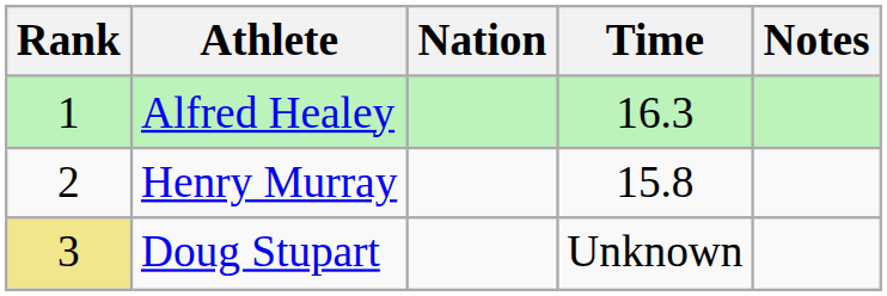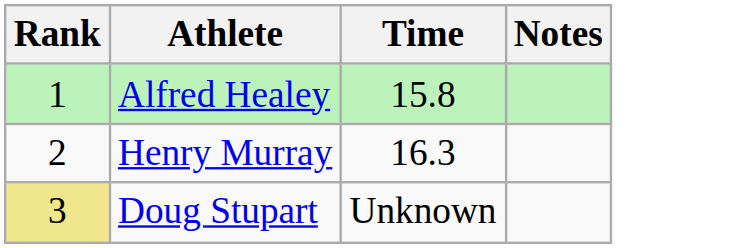 <table class="wikitable sortable" style="text-align:center">
 <tr>
 <th>Rank</th>
 <th>Athlete</th>
-<th>Nation</th>
 <th>Time</th>
 <th>Notes</th>
 </tr>
 <tr bgcolor=bbf3bb>
 <td>1</td>
 <td align=left><a href='#'>Alfred Healey</a></td>
-<td align=left></td>
-<td>16.3</td>
+<td>15.8</td>
 <td></td>
 </tr>
 <tr>
 <td>2</td>
 <td align=left><a href='#'>Henry Murray</a></td>
-<td align=left></td>
-<td>15.8</td>
+<td>16.3</td>
 <td></td>
 </tr>
 <tr>
 <td style="background: khaki;">3</td>
 <td align=left><a href='#'>Doug Stupart</a></td>
-<td align=left></td>
 <td>Unknown</td>
 <td></td>
 </tr>
 </table>
